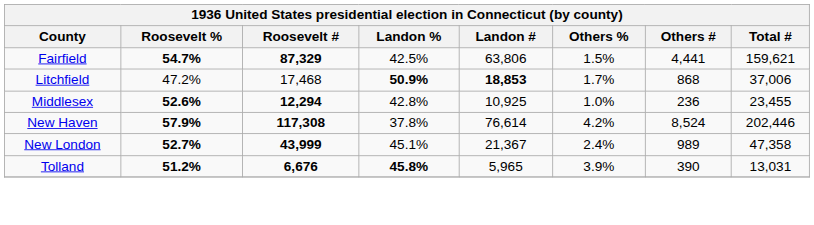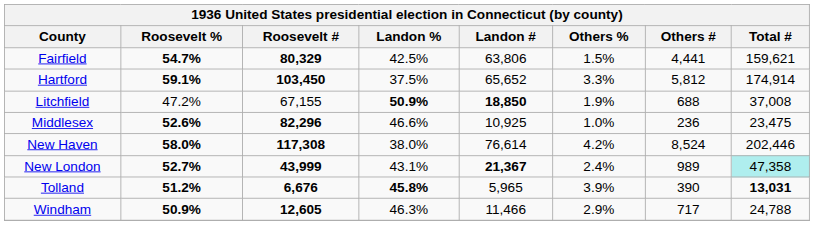 <table width="75%" class="wikitable sortable">
 <tr>
 <th colspan="8">1936 United States presidential election in Connecticut (by county) </th>
 </tr>
 <tr>
 <th>County</th>
 <th>Roosevelt %</th>
 <th>Roosevelt #</th>
 <th>Landon %</th>
 <th>Landon #</th>
 <th>Others %</th>
 <th>Others #</th>
 <th>Total #</th>
 </tr>
 <tr>
 <td align="center" ><a href='#'>Fairfield</a></td>
 <td align="center"><strong>54.7%</strong></td>
-<td align="center"><strong>87,329</strong></td>
+<td align="center"><strong>80,329</strong></td>
 <td align="center">42.5%</td>
 <td align="center">63,806</td>
 <td align="center">1.5%</td>
 <td align="center">4,441</td>
 <td align="center">159,621</td>
 </tr>
 <tr>
+<td align="center" ><a href='#'>Hartford</a></td>
+<td align="center"><strong>59.1%</strong></td>
+<td align="center"><strong>103,450</strong></td>
+<td align="center">37.5%</td>
+<td align="center">65,652</td>
+<td align="center">3.3%</td>
+<td align="center">5,812</td>
+<td align="center">174,914</td>
+</tr>
+<tr>
 <td align="center" ><a href='#'>Litchfield</a></td>
 <td align="center">47.2%</td>
-<td align="center">17,468</td>
+<td align="center">67,155</td>
 <td align="center"><strong>50.9%</strong></td>
-<td align="center"><strong>18,853</strong></td>
-<td align="center">1.7%</td>
-<td align="center">868</td>
-<td align="center">37,006</td>
+<td align="center"><strong>18,850</strong></td>
+<td align="center">1.9%</td>
+<td align="center">688</td>
+<td align="center">37,008</td>
 </tr>
 <tr>
 <td align="center" ><a href='#'>Middlesex</a></td>
 <td align="center"><strong>52.6%</strong></td>
-<td align="center"><strong>12,294</strong></td>
-<td align="center">42.8%</td>
+<td align="center"><strong>82,296</strong></td>
+<td align="center">46.6%</td>
 <td align="center">10,925</td>
 <td align="center">1.0%</td>
 <td align="center">236</td>
-<td align="center">23,455</td>
+<td align="center">23,475</td>
 </tr>
 <tr>
 <td align="center" ><a href='#'>New Haven</a></td>
-<td align="center"><strong>57.9%</strong></td>
+<td align="center"><strong>58.0%</strong></td>
 <td align="center"><strong>117,308</strong></td>
-<td align="center">37.8%</td>
+<td align="center">38.0%</td>
 <td align="center">76,614</td>
 <td align="center">4.2%</td>
 <td align="center">8,524</td>
 <td align="center">202,446</td>
 </tr>
 <tr>
 <td align="center" ><a href='#'>New London</a></td>
 <td align="center"><strong>52.7%</strong></td>
 <td align="center"><strong>43,999</strong></td>
-<td align="center">45.1%</td>
-<td align="center">21,367</td>
+<td align="center">43.1%</td>
+<td align="center"><strong>21,367</strong></td>
 <td align="center">2.4%</td>
 <td align="center">989</td>
-<td align="center">47,358</td>
+<td align="center" style="background: paleturquoise;">47,358</td>
 </tr>
 <tr>
 <td align="center" ><a href='#'>Tolland</a></td>
 <td align="center"><strong>51.2%</strong></td>
 <td align="center"><strong>6,676</strong></td>
 <td align="center"><strong>45.8%</strong></td>
 <td align="center">5,965</td>
 <td align="center">3.9%</td>
 <td align="center">390</td>
-<td align="center">13,031</td>
+<td align="center"><strong>13,031</strong></td>
+</tr>
+<tr>
+<td align="center" ><a href='#'>Windham</a></td>
+<td align="center"><strong>50.9%</strong></td>
+<td align="center"><strong>12,605</strong></td>
+<td align="center">46.3%</td>
+<td align="center">11,466</td>
+<td align="center">2.9%</td>
+<td align="center">717</td>
+<td align="center">24,788</td>
 </tr>
 <tr>
 </tr>
 </table>
